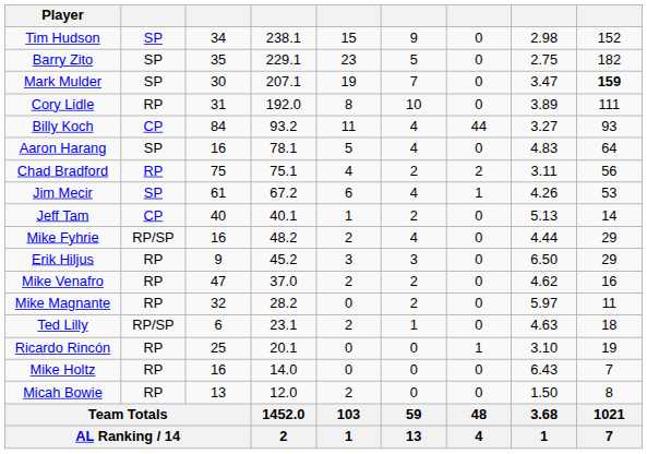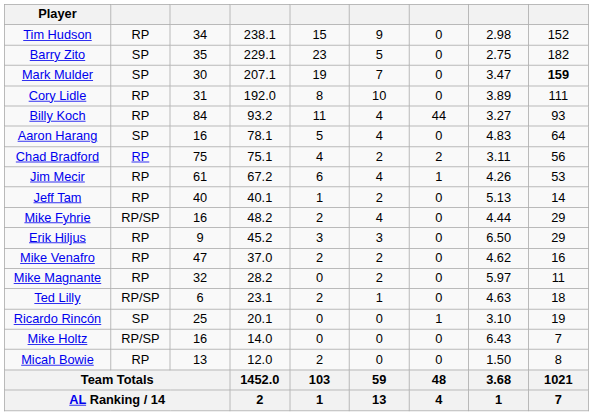 <table class="wikitable sortable">
 <tr>
 <th bgcolor="#DDDDFF" width="16%">Player</th>
 <th bgcolor="#DDDDFF" width="9%"></th>
 <th bgcolor="#DDDDFF" width="9%"></th>
 <th bgcolor="#DDDDFF" width="9%"></th>
 <th bgcolor="#DDDDFF" width="9%"></th>
 <th bgcolor="#DDDDFF" width="9%"></th>
 <th bgcolor="#DDDDFF" width="9%"></th>
 <th bgcolor="#DDDDFF" width="9%"></th>
 <th bgcolor="#DDDDFF" width="9%"></th>
 </tr>
 <tr align="center">
 <td><a href='#'>Tim Hudson</a></td>
-<td><a href='#'>SP</a></td>
+<td>RP</td>
 <td>34</td>
 <td>238.1</td>
 <td>15</td>
 <td>9</td>
 <td>0</td>
 <td>2.98</td>
 <td>152</td>
 </tr>
 <tr align="center">
 <td><a href='#'>Barry Zito</a></td>
 <td>SP</td>
 <td>35</td>
 <td>229.1</td>
 <td>23</td>
 <td>5</td>
 <td>0</td>
 <td>2.75</td>
 <td>182</td>
 </tr>
 <tr align="center">
 <td><a href='#'>Mark Mulder</a></td>
 <td>SP</td>
 <td>30</td>
 <td>207.1</td>
 <td>19</td>
 <td>7</td>
 <td>0</td>
 <td>3.47</td>
 <td><strong>159</strong></td>
 </tr>
 <tr align="center">
 <td><a href='#'>Cory Lidle</a></td>
 <td>RP</td>
 <td>31</td>
 <td>192.0</td>
 <td>8</td>
 <td>10</td>
 <td>0</td>
 <td>3.89</td>
 <td>111</td>
 </tr>
 <tr align="center">
 <td><a href='#'>Billy Koch</a></td>
-<td><a href='#'>CP</a></td>
+<td>RP</td>
 <td>84</td>
 <td>93.2</td>
 <td>11</td>
 <td>4</td>
 <td>44</td>
 <td>3.27</td>
 <td>93</td>
 </tr>
 <tr align=center>
 <td><a href='#'>Aaron Harang</a></td>
 <td>SP</td>
 <td>16</td>
 <td>78.1</td>
 <td>5</td>
 <td>4</td>
 <td>0</td>
 <td>4.83</td>
 <td>64</td>
 </tr>
 <tr align="center">
 <td><a href='#'>Chad Bradford</a></td>
 <td><a href='#'>RP</a></td>
 <td>75</td>
 <td>75.1</td>
 <td>4</td>
 <td>2</td>
 <td>2</td>
 <td>3.11</td>
 <td>56</td>
 </tr>
 <tr align="center">
 <td><a href='#'>Jim Mecir</a></td>
-<td><a href='#'>SP</a></td>
+<td>RP</td>
 <td>61</td>
 <td>67.2</td>
 <td>6</td>
 <td>4</td>
 <td>1</td>
 <td>4.26</td>
 <td>53</td>
 </tr>
 <tr align="center">
 <td><a href='#'>Jeff Tam</a></td>
-<td><a href='#'>CP</a></td>
+<td>RP</td>
 <td>40</td>
 <td>40.1</td>
 <td>1</td>
 <td>2</td>
 <td>0</td>
 <td>5.13</td>
 <td>14</td>
 </tr>
 <tr align="center">
 <td><a href='#'>Mike Fyhrie</a></td>
 <td>RP/SP</td>
 <td>16</td>
 <td>48.2</td>
 <td>2</td>
 <td>4</td>
 <td>0</td>
 <td>4.44</td>
 <td>29</td>
 </tr>
 <tr align="center">
 <td><a href='#'>Erik Hiljus</a></td>
 <td>RP</td>
 <td>9</td>
 <td>45.2</td>
 <td>3</td>
 <td>3</td>
 <td>0</td>
 <td>6.50</td>
 <td>29</td>
 </tr>
 <tr align="center">
 <td><a href='#'>Mike Venafro</a></td>
 <td>RP</td>
 <td>47</td>
 <td>37.0</td>
 <td>2</td>
 <td>2</td>
 <td>0</td>
 <td>4.62</td>
 <td>16</td>
 </tr>
 <tr align=center>
 <td><a href='#'>Mike Magnante</a></td>
 <td>RP</td>
 <td>32</td>
 <td>28.2</td>
 <td>0</td>
 <td>2</td>
 <td>0</td>
 <td>5.97</td>
 <td>11</td>
 </tr>
 <tr align="center">
 <td><a href='#'>Ted Lilly</a></td>
 <td>RP/SP</td>
 <td>6</td>
 <td>23.1</td>
 <td>2</td>
 <td>1</td>
 <td>0</td>
 <td>4.63</td>
 <td>18</td>
 </tr>
 <tr align="center">
 <td><a href='#'>Ricardo Rincón</a></td>
-<td>RP</td>
+<td>SP</td>
 <td>25</td>
 <td>20.1</td>
 <td>0</td>
 <td>0</td>
 <td>1</td>
 <td>3.10</td>
 <td>19</td>
 </tr>
 <tr align="center">
 <td><a href='#'>Mike Holtz</a></td>
-<td>RP</td>
+<td>RP/SP</td>
 <td>16</td>
 <td>14.0</td>
 <td>0</td>
 <td>0</td>
 <td>0</td>
 <td>6.43</td>
 <td>7</td>
 </tr>
 <tr align="center">
 <td><a href='#'>Micah Bowie</a></td>
 <td>RP</td>
 <td>13</td>
 <td>12.0</td>
 <td>2</td>
 <td>0</td>
 <td>0</td>
 <td>1.50</td>
 <td>8</td>
 </tr>
 <tr>
 <th colspan="3">Team Totals</th>
 <th>1452.0</th>
 <th>103</th>
 <th>59</th>
 <th>48</th>
 <th>3.68</th>
 <th>1021</th>
 </tr>
 <tr>
 <th colspan="3"><a href='#'>AL</a> Ranking / 14</th>
 <th>2</th>
 <th>1</th>
 <th>13</th>
 <th>4</th>
 <th>1</th>
 <th>7</th>
 </tr>
 </table>
